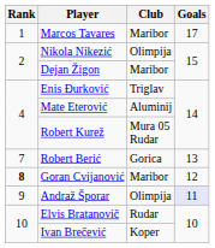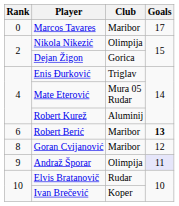 <table class="wikitable" style="text-align:center">
 <tr>
 <th>Rank</th>
 <th>Player</th>
 <th>Club</th>
 <th>Goals</th>
 </tr>
 <tr>
-<td>1</td>
+<td>0</td>
 <td align="left"> <a href='#'>Marcos Tavares</a></td>
 <td align="left">Maribor</td>
 <td>17</td>
 </tr>
 <tr>
 <td rowspan="2">2</td>
 <td align="left"> <a href='#'>Nikola Nikezić</a></td>
 <td align="left">Olimpija</td>
 <td rowspan="2">15</td>
 </tr>
 <tr>
 <td align="left"> <a href='#'>Dejan Žigon</a></td>
-<td align="left">Maribor</td>
+<td align="left">Gorica</td>
 </tr>
 <tr>
 <td rowspan="3">4</td>
 <td align="left"> <a href='#'>Enis Đurković</a></td>
 <td align="left">Triglav</td>
 <td rowspan="3">14</td>
 </tr>
 <tr>
 <td align="left"> <a href='#'>Mate Eterović</a></td>
+<td align="left">Mura 05<br>Rudar</td>
+</tr>
+<tr>
+<td align="left"> <a href='#'>Robert Kurež</a></td>
 <td align="left">Aluminij</td>
 </tr>
 <tr>
-<td align="left"> <a href='#'>Robert Kurež</a></td>
-<td align="left">Mura 05<br>Rudar</td>
+<td rowspan="1">6</td>
+<td align="left"> <a href='#'>Robert Berić</a></td>
+<td align="left">Maribor</td>
+<td><strong>13</strong></td>
 </tr>
 <tr>
-<td rowspan="1">7</td>
-<td align="left"> <a href='#'>Robert Berić</a></td>
-<td align="left">Gorica</td>
-<td>13</td>
-</tr>
-<tr>
-<td rowspan="1"><strong>8</strong></td>
+<td rowspan="1">8</td>
 <td align="left"> <a href='#'>Goran Cvijanović</a></td>
 <td align="left">Maribor</td>
 <td>12</td>
 </tr>
 <tr>
 <td rowspan="1">9</td>
 <td align="left"> <a href='#'>Andraž Šporar</a></td>
 <td align="left">Olimpija</td>
 <td style="background: lavender;">11</td>
 </tr>
 <tr>
 <td rowspan="2">10</td>
 <td align="left"> <a href='#'>Elvis Bratanovič</a></td>
 <td align="left">Rudar</td>
 <td rowspan="2">10</td>
 </tr>
 <tr>
 <td align="left"> <a href='#'>Ivan Brečević</a></td>
 <td align="left">Koper</td>
 </tr>
 </table>
